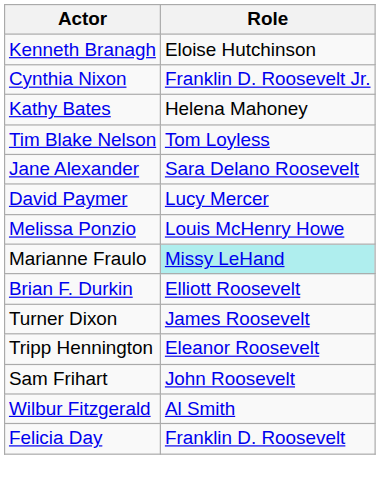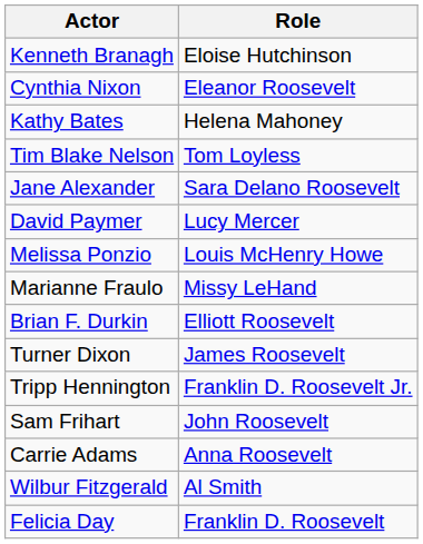 <table class="wikitable">
 <tr>
 <th>Actor</th>
 <th>Role</th>
 </tr>
 <tr>
 <td><a href='#'>Kenneth Branagh</a></td>
 <td>Eloise Hutchinson</td>
 </tr>
 <tr>
 <td><a href='#'>Cynthia Nixon</a></td>
-<td><a href='#'>Franklin D. Roosevelt Jr.</a></td>
+<td><a href='#'>Eleanor Roosevelt</a></td>
 </tr>
 <tr>
 <td><a href='#'>Kathy Bates</a></td>
 <td>Helena Mahoney</td>
 </tr>
 <tr>
 <td><a href='#'>Tim Blake Nelson</a></td>
 <td><a href='#'>Tom Loyless</a></td>
 </tr>
 <tr>
 <td><a href='#'>Jane Alexander</a></td>
 <td><a href='#'>Sara Delano Roosevelt</a></td>
 </tr>
 <tr>
 <td><a href='#'>David Paymer</a></td>
 <td><a href='#'>Lucy Mercer</a></td>
 </tr>
 <tr>
 <td><a href='#'>Melissa Ponzio</a></td>
 <td><a href='#'>Louis McHenry Howe</a></td>
 </tr>
 <tr>
 <td>Marianne Fraulo</td>
-<td style="background: paleturquoise;"><a href='#'>Missy LeHand</a></td>
+<td><a href='#'>Missy LeHand</a></td>
 </tr>
 <tr>
 <td><a href='#'>Brian F. Durkin</a></td>
 <td><a href='#'>Elliott Roosevelt</a></td>
 </tr>
 <tr>
 <td>Turner Dixon</td>
 <td><a href='#'>James Roosevelt</a></td>
 </tr>
 <tr>
 <td>Tripp Hennington</td>
-<td><a href='#'>Eleanor Roosevelt</a></td>
+<td><a href='#'>Franklin D. Roosevelt Jr.</a></td>
 </tr>
 <tr>
 <td>Sam Frihart</td>
 <td><a href='#'>John Roosevelt</a></td>
+</tr>
+<tr>
+<td>Carrie Adams</td>
+<td><a href='#'>Anna Roosevelt</a></td>
 </tr>
 <tr>
 <td><a href='#'>Wilbur Fitzgerald</a></td>
 <td><a href='#'>Al Smith</a></td>
 </tr>
 <tr>
 <td><a href='#'>Felicia Day</a></td>
 <td><a href='#'>Franklin D. Roosevelt</a></td>
 </tr>
 </table>
